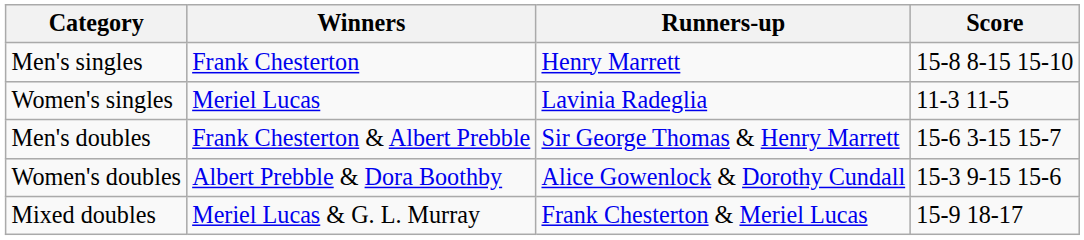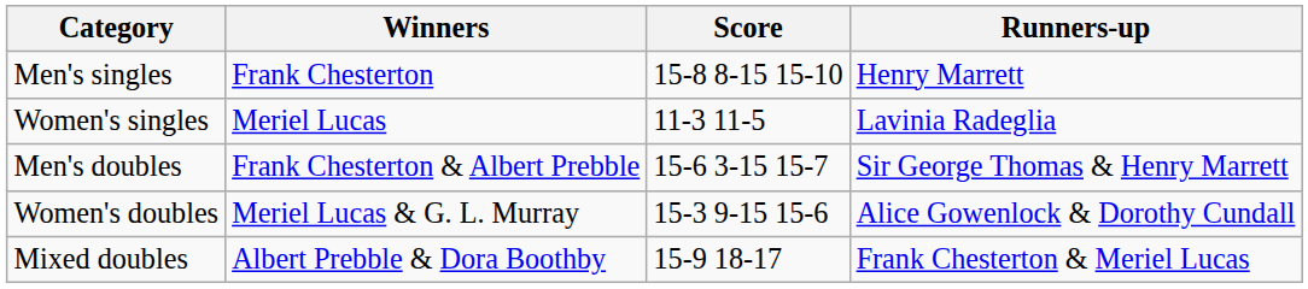 <table class=wikitable style="margin:auto;">
 <tr>
 <th>Category</th>
 <th>Winners</th>
+<th>Score</th>
 <th>Runners-up</th>
-<th>Score</th>
 </tr>
 <tr>
 <td>Men's singles</td>
 <td> <a href='#'>Frank Chesterton</a></td>
+<td>15-8 8-15 15-10</td>
 <td> <a href='#'>Henry Marrett</a></td>
-<td>15-8 8-15 15-10</td>
 </tr>
 <tr>
 <td>Women's singles</td>
 <td> <a href='#'>Meriel Lucas</a></td>
+<td>11-3 11-5</td>
 <td> <a href='#'>Lavinia Radeglia</a></td>
-<td>11-3 11-5</td>
 </tr>
 <tr>
 <td>Men's doubles</td>
 <td> <a href='#'>Frank Chesterton</a> & <a href='#'>Albert Prebble</a></td>
+<td>15-6 3-15 15-7</td>
 <td> <a href='#'>Sir George Thomas</a> & <a href='#'>Henry Marrett</a></td>
-<td>15-6 3-15 15-7</td>
 </tr>
 <tr>
 <td>Women's doubles</td>
-<td> <a href='#'>Albert Prebble</a> & <a href='#'>Dora Boothby</a></td>
+<td> <a href='#'>Meriel Lucas</a> & G. L. Murray</td>
+<td>15-3 9-15 15-6</td>
 <td> <a href='#'>Alice Gowenlock</a> & <a href='#'>Dorothy Cundall</a></td>
-<td>15-3 9-15 15-6</td>
 </tr>
 <tr>
 <td>Mixed doubles</td>
-<td> <a href='#'>Meriel Lucas</a> & G. L. Murray</td>
+<td> <a href='#'>Albert Prebble</a> & <a href='#'>Dora Boothby</a></td>
+<td>15-9 18-17</td>
 <td> <a href='#'>Frank Chesterton</a> & <a href='#'>Meriel Lucas</a></td>
-<td>15-9 18-17</td>
 </tr>
 </table>
